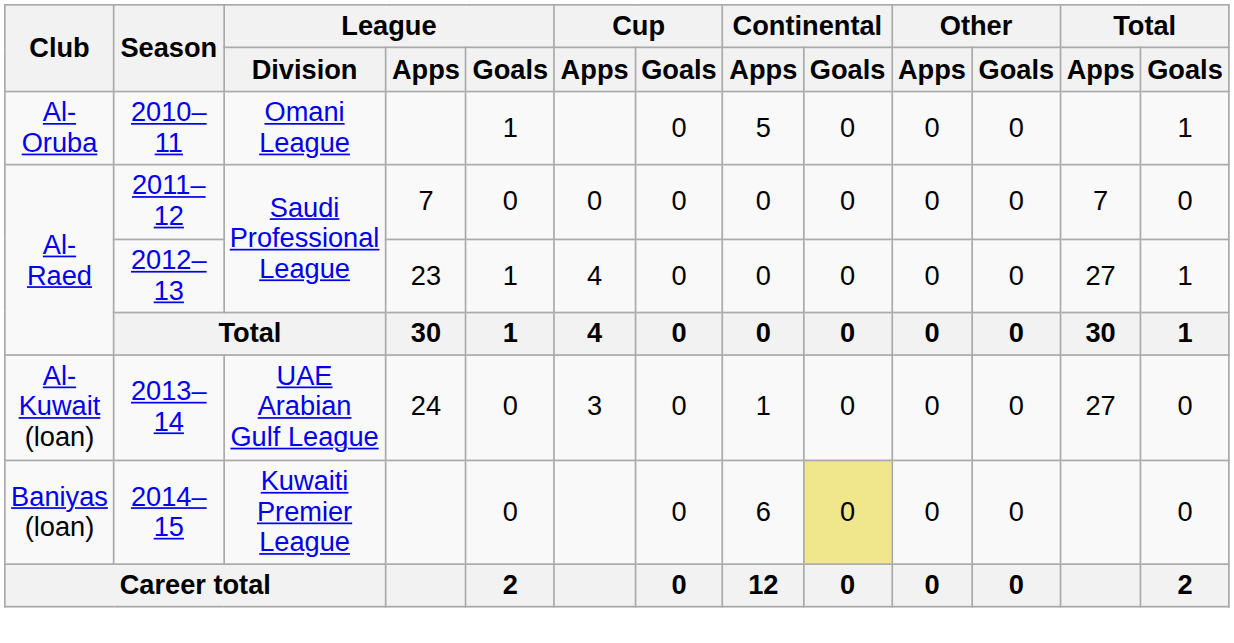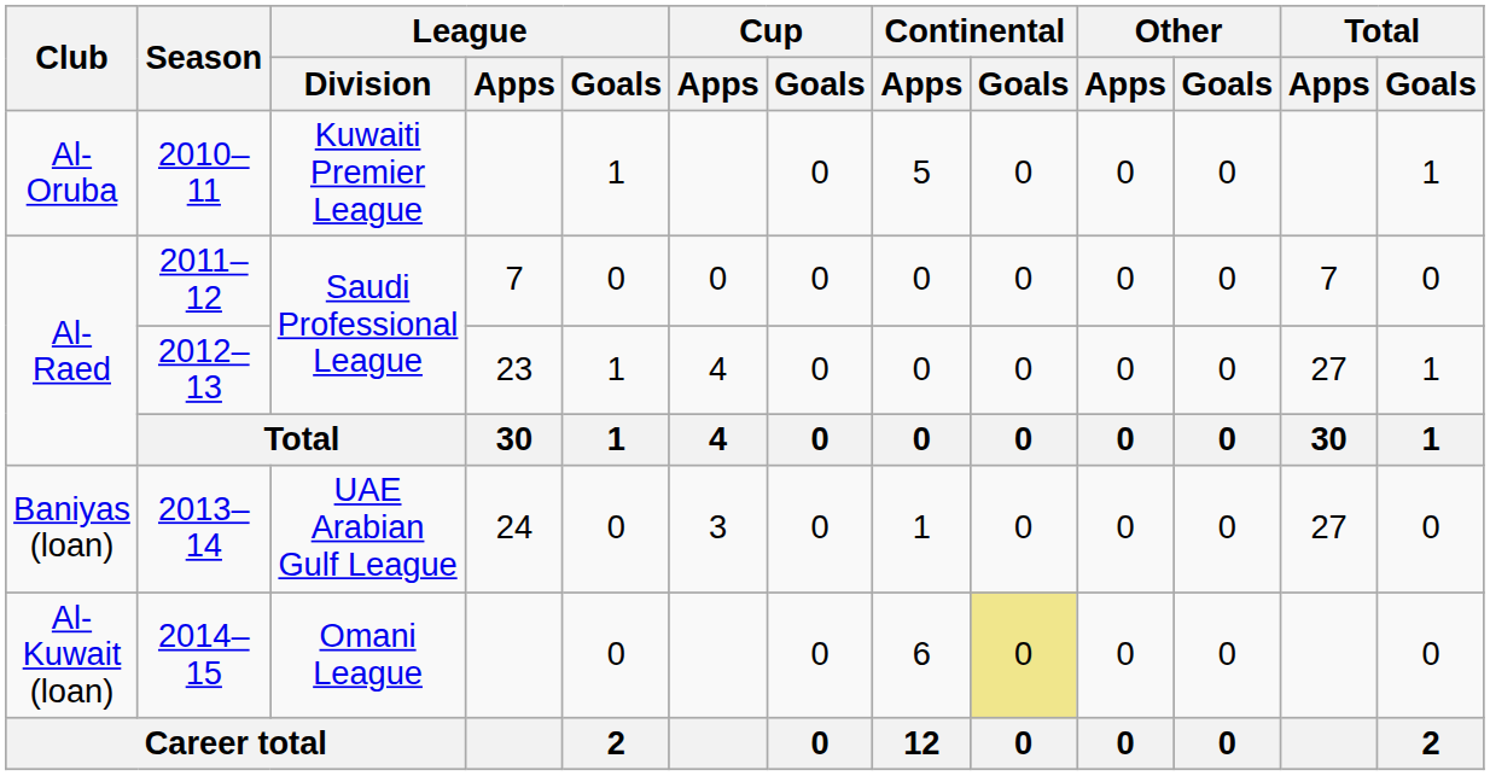 <table class="wikitable" style="text-align:center">
 <tr>
 <th rowspan="2">Club</th>
 <th rowspan="2">Season</th>
 <th colspan="3">League</th>
 <th colspan="2">Cup</th>
 <th colspan="2">Continental</th>
 <th colspan="2">Other</th>
 <th colspan="2">Total</th>
 </tr>
 <tr>
 <th>Division</th>
 <th>Apps</th>
 <th>Goals</th>
 <th>Apps</th>
 <th>Goals</th>
 <th>Apps</th>
 <th>Goals</th>
 <th>Apps</th>
 <th>Goals</th>
 <th>Apps</th>
 <th>Goals</th>
 </tr>
 <tr>
 <td><a href='#'>Al-Oruba</a></td>
 <td><a href='#'>2010–11</a></td>
-<td><a href='#'>Omani League</a></td>
+<td><a href='#'>Kuwaiti Premier League</a></td>
 <td></td>
 <td>1</td>
 <td></td>
 <td>0</td>
 <td>5</td>
 <td>0</td>
 <td>0</td>
 <td>0</td>
 <td></td>
 <td>1</td>
 </tr>
 <tr>
 <td rowspan="3"><a href='#'>Al-Raed</a></td>
 <td><a href='#'>2011–12</a></td>
 <td rowspan="2"><a href='#'>Saudi Professional League</a></td>
 <td>7</td>
 <td>0</td>
 <td>0</td>
 <td>0</td>
 <td>0</td>
 <td>0</td>
 <td>0</td>
 <td>0</td>
 <td>7</td>
 <td>0</td>
 </tr>
 <tr>
 <td><a href='#'>2012–13</a></td>
 <td>23</td>
 <td>1</td>
 <td>4</td>
 <td>0</td>
 <td>0</td>
 <td>0</td>
 <td>0</td>
 <td>0</td>
 <td>27</td>
 <td>1</td>
 </tr>
 <tr>
 <th colspan="2">Total</th>
 <th>30</th>
 <th>1</th>
 <th>4</th>
 <th>0</th>
 <th>0</th>
 <th>0</th>
 <th>0</th>
 <th>0</th>
 <th>30</th>
 <th>1</th>
 </tr>
 <tr>
-<td><a href='#'>Al-Kuwait</a> (loan)</td>
+<td><a href='#'>Baniyas</a> (loan)</td>
 <td><a href='#'>2013–14</a></td>
 <td><a href='#'>UAE Arabian Gulf League</a></td>
 <td>24</td>
 <td>0</td>
 <td>3</td>
 <td>0</td>
 <td>1</td>
 <td>0</td>
 <td>0</td>
 <td>0</td>
 <td>27</td>
 <td>0</td>
 </tr>
 <tr>
-<td><a href='#'>Baniyas</a> (loan)</td>
+<td><a href='#'>Al-Kuwait</a> (loan)</td>
 <td><a href='#'>2014–15</a></td>
-<td><a href='#'>Kuwaiti Premier League</a></td>
+<td><a href='#'>Omani League</a></td>
 <td></td>
 <td>0</td>
 <td></td>
 <td>0</td>
 <td>6</td>
 <td style="background: khaki;">0</td>
 <td>0</td>
 <td>0</td>
 <td></td>
 <td>0</td>
 </tr>
 <tr>
 <th colspan="3">Career total</th>
 <th></th>
 <th>2</th>
 <th></th>
 <th>0</th>
 <th>12</th>
 <th>0</th>
 <th>0</th>
 <th>0</th>
 <th></th>
 <th>2</th>
 </tr>
 </table>
